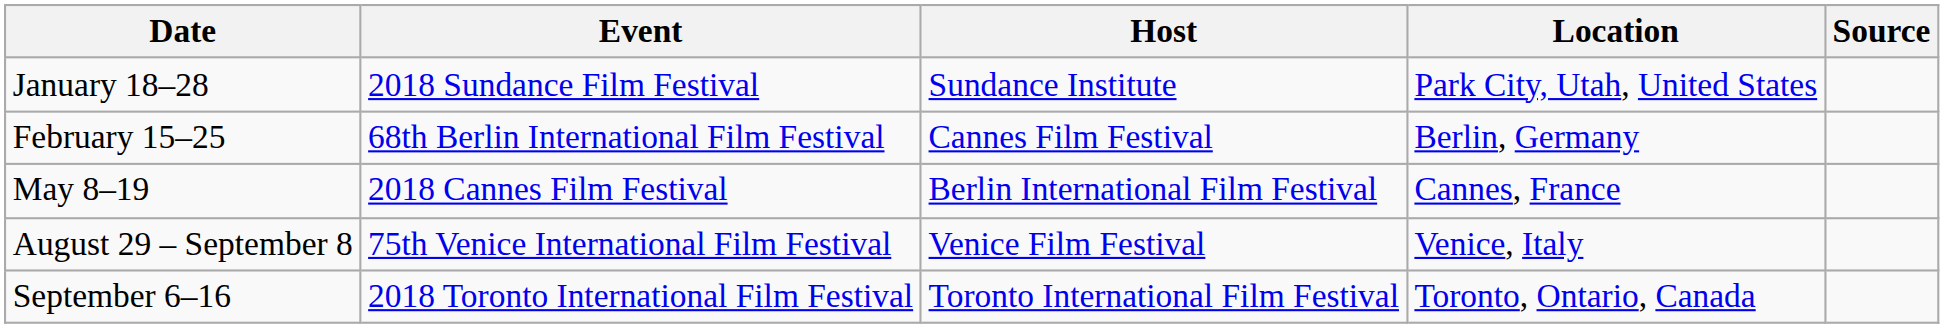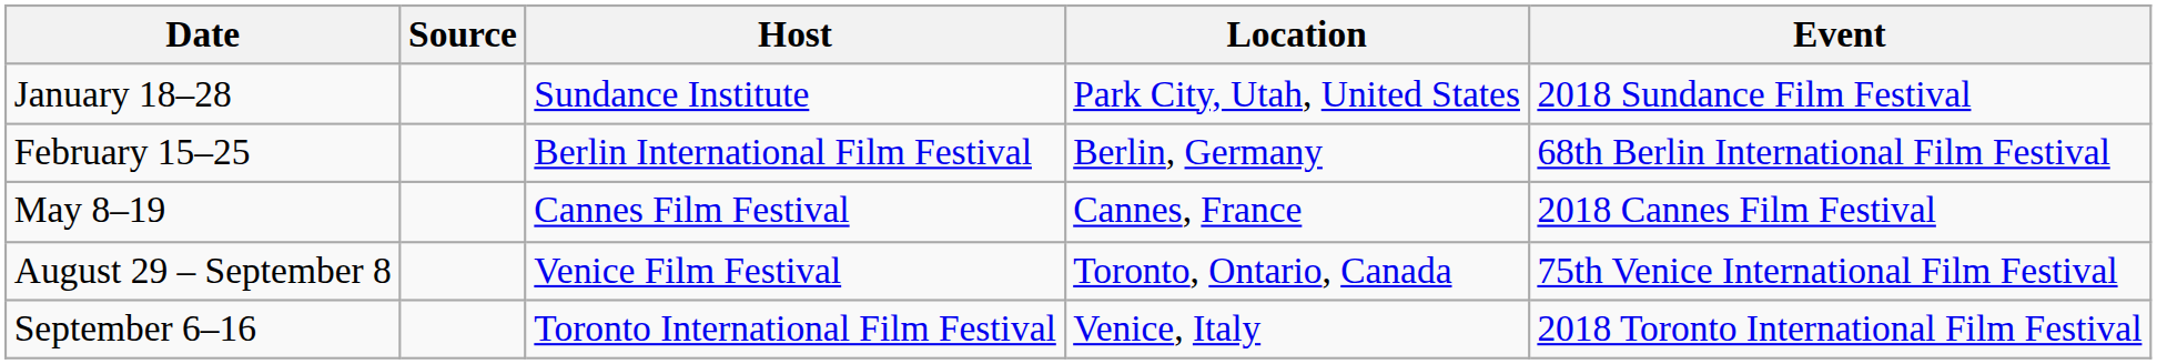 <table class="wikitable sortable">
 <tr>
 <th>Date</th>
-<th>Event</th>
+<th>Source</th>
 <th>Host</th>
 <th>Location</th>
-<th>Source</th>
+<th>Event</th>
 </tr>
 <tr>
 <td>January 18–28</td>
-<td><a href='#'>2018 Sundance Film Festival</a></td>
+<td></td>
 <td><a href='#'>Sundance Institute</a></td>
 <td><a href='#'>Park City, Utah</a>, <a href='#'>United States</a></td>
-<td></td>
+<td><a href='#'>2018 Sundance Film Festival</a></td>
 </tr>
 <tr>
 <td>February 15–25</td>
+<td></td>
+<td><a href='#'>Berlin International Film Festival</a></td>
+<td><a href='#'>Berlin</a>, <a href='#'>Germany</a></td>
 <td><a href='#'>68th Berlin International Film Festival</a></td>
-<td><a href='#'>Cannes Film Festival</a></td>
-<td><a href='#'>Berlin</a>, <a href='#'>Germany</a></td>
-<td></td>
 </tr>
 <tr>
 <td>May 8–19</td>
+<td></td>
+<td><a href='#'>Cannes Film Festival</a></td>
+<td><a href='#'>Cannes</a>, <a href='#'>France</a></td>
 <td><a href='#'>2018 Cannes Film Festival</a></td>
-<td><a href='#'>Berlin International Film Festival</a></td>
-<td><a href='#'>Cannes</a>, <a href='#'>France</a></td>
-<td></td>
 </tr>
 <tr>
 <td>August 29 – September 8</td>
+<td></td>
+<td><a href='#'>Venice Film Festival</a></td>
+<td><a href='#'>Toronto</a>, <a href='#'>Ontario</a>, <a href='#'>Canada</a></td>
 <td><a href='#'>75th Venice International Film Festival</a></td>
-<td><a href='#'>Venice Film Festival</a></td>
-<td><a href='#'>Venice</a>, <a href='#'>Italy</a></td>
-<td></td>
 </tr>
 <tr>
 <td>September 6–16</td>
+<td></td>
+<td><a href='#'>Toronto International Film Festival</a></td>
+<td><a href='#'>Venice</a>, <a href='#'>Italy</a></td>
 <td><a href='#'>2018 Toronto International Film Festival</a></td>
-<td><a href='#'>Toronto International Film Festival</a></td>
-<td><a href='#'>Toronto</a>, <a href='#'>Ontario</a>, <a href='#'>Canada</a></td>
-<td></td>
 </tr>
 </table>
